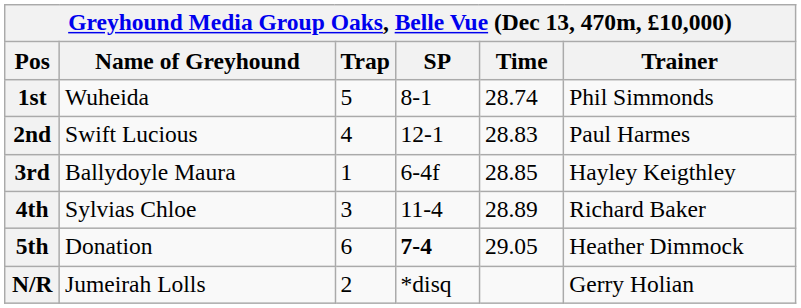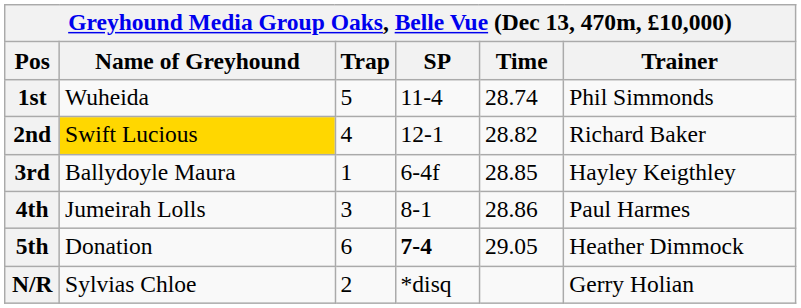 <table class="wikitable">
 <tr>
 <th colspan="6"><a href='#'>Greyhound Media Group Oaks</a>, <a href='#'>Belle Vue</a> (Dec 13, 470m, £10,000)</th>
 </tr>
 <tr>
 <th width=30>Pos</th>
 <th width=180>Name of Greyhound</th>
 <th width=30>Trap</th>
 <th width=50>SP</th>
 <th width=50>Time</th>
 <th width=150>Trainer</th>
 </tr>
 <tr>
 <th>1st</th>
 <td>Wuheida </td>
 <td>5</td>
-<td>8-1</td>
+<td>11-4</td>
 <td>28.74</td>
 <td>Phil Simmonds</td>
 </tr>
 <tr>
 <th>2nd</th>
-<td>Swift Lucious</td>
+<td style="background: gold;">Swift Lucious</td>
 <td>4</td>
 <td>12-1</td>
-<td>28.83</td>
-<td>Paul Harmes</td>
+<td>28.82</td>
+<td>Richard Baker</td>
 </tr>
 <tr>
 <th>3rd</th>
 <td>Ballydoyle Maura</td>
 <td>1</td>
 <td>6-4f</td>
 <td>28.85</td>
 <td>Hayley Keigthley</td>
 </tr>
 <tr>
 <th>4th</th>
-<td>Sylvias Chloe</td>
+<td>Jumeirah Lolls</td>
 <td>3</td>
-<td>11-4</td>
-<td>28.89</td>
-<td>Richard Baker</td>
+<td>8-1</td>
+<td>28.86</td>
+<td>Paul Harmes</td>
 </tr>
 <tr>
 <th>5th</th>
 <td>Donation</td>
 <td>6</td>
 <td><strong>7-4</strong></td>
 <td>29.05</td>
 <td>Heather Dimmock</td>
 </tr>
 <tr>
 <th>N/R</th>
-<td>Jumeirah Lolls</td>
+<td>Sylvias Chloe</td>
 <td>2</td>
 <td>*disq</td>
 <td></td>
 <td>Gerry Holian</td>
 </tr>
 </table>
